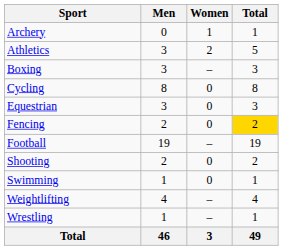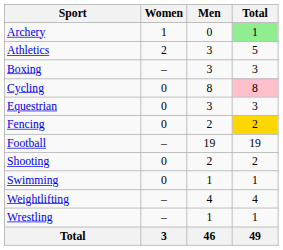 <table class="wikitable sortable" style="text-align:center;">
 <tr>
 <th width=180>Sport</th>
+<th width=55>Women</th>
 <th width=55>Men</th>
-<th width=55>Women</th>
 <th width=55>Total</th>
 </tr>
 <tr>
 <td align=left><a href='#'>Archery</a></td>
+<td>1</td>
+<td>0</td>
+<td style="background: lightgreen;">1</td>
+</tr>
+<tr>
+<td align=left><a href='#'>Athletics</a></td>
+<td>2</td>
+<td>3</td>
+<td>5</td>
+</tr>
+<tr>
+<td align=left><a href='#'>Boxing</a></td>
+<td>–</td>
+<td>3</td>
+<td>3</td>
+</tr>
+<tr>
+<td align=left><a href='#'>Cycling</a></td>
+<td>0</td>
+<td>8</td>
+<td style="background: pink;">8</td>
+</tr>
+<tr>
+<td align=left><a href='#'>Equestrian</a></td>
+<td>0</td>
+<td>3</td>
+<td>3</td>
+</tr>
+<tr>
+<td align=left><a href='#'>Fencing</a></td>
+<td>0</td>
+<td>2</td>
+<td style="background: gold;">2</td>
+</tr>
+<tr>
+<td align=left><a href='#'>Football</a></td>
+<td>–</td>
+<td>19</td>
+<td>19</td>
+</tr>
+<tr>
+<td align=left><a href='#'>Shooting</a></td>
+<td>0</td>
+<td>2</td>
+<td>2</td>
+</tr>
+<tr>
+<td align=left><a href='#'>Swimming</a></td>
 <td>0</td>
 <td>1</td>
 <td>1</td>
 </tr>
 <tr>
-<td align=left><a href='#'>Athletics</a></td>
-<td>3</td>
-<td>2</td>
-<td>5</td>
-</tr>
-<tr>
-<td align=left><a href='#'>Boxing</a></td>
-<td>3</td>
+<td align=left><a href='#'>Weightlifting</a></td>
 <td>–</td>
-<td>3</td>
-</tr>
-<tr>
-<td align=left><a href='#'>Cycling</a></td>
-<td>8</td>
-<td>0</td>
-<td>8</td>
-</tr>
-<tr>
-<td align=left><a href='#'>Equestrian</a></td>
-<td>3</td>
-<td>0</td>
-<td>3</td>
-</tr>
-<tr>
-<td align=left><a href='#'>Fencing</a></td>
-<td>2</td>
-<td>0</td>
-<td style="background: gold;">2</td>
-</tr>
-<tr>
-<td align=left><a href='#'>Football</a></td>
-<td>19</td>
-<td>–</td>
-<td>19</td>
-</tr>
-<tr>
-<td align=left><a href='#'>Shooting</a></td>
-<td>2</td>
-<td>0</td>
-<td>2</td>
-</tr>
-<tr>
-<td align=left><a href='#'>Swimming</a></td>
-<td>1</td>
-<td>0</td>
-<td>1</td>
-</tr>
-<tr>
-<td align=left><a href='#'>Weightlifting</a></td>
 <td>4</td>
-<td>–</td>
 <td>4</td>
 </tr>
 <tr>
 <td align=left><a href='#'>Wrestling</a></td>
+<td>–</td>
 <td>1</td>
-<td>–</td>
 <td>1</td>
 </tr>
 <tr>
 <th>Total</th>
+<th>3</th>
 <th>46</th>
-<th>3</th>
 <th>49</th>
 </tr>
 </table>
